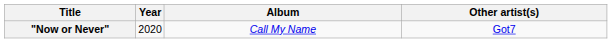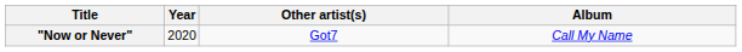 <table class="wikitable plainrowheaders" style="text-align:center;">
 <tr>
 <th scope="col" style="width:12em;">Title</th>
 <th scope="col">Year</th>
+<th scope="col" style="width:19em;">Other artist(s)</th>
 <th scope="col" style="width:22em;">Album</th>
-<th scope="col" style="width:19em;">Other artist(s)</th>
 </tr>
 <tr>
 <th scope="row">"Now or Never"</th>
 <td>2020</td>
+<td><a href='#'>Got7</a></td>
 <td><em><a href='#'>Call My Name</a></em></td>
-<td><a href='#'>Got7</a></td>
 </tr>
 </table>
